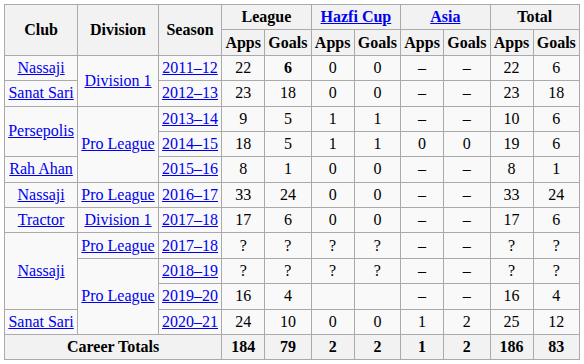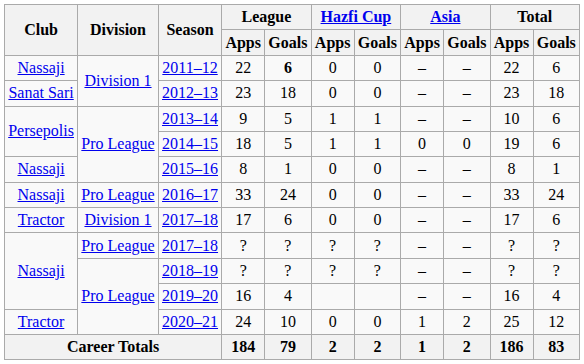 <table class="wikitable" style="text-align: center;">
 <tr>
 <th rowspan="2">Club</th>
 <th rowspan="2">Division</th>
 <th rowspan="2">Season</th>
 <th colspan="2">League</th>
 <th colspan="2"><a href='#'>Hazfi Cup</a></th>
 <th colspan="2"><a href='#'>Asia</a></th>
 <th colspan="2">Total</th>
 </tr>
 <tr>
 <th>Apps</th>
 <th>Goals</th>
 <th>Apps</th>
 <th>Goals</th>
 <th>Apps</th>
 <th>Goals</th>
 <th>Apps</th>
 <th>Goals</th>
 </tr>
 <tr>
 <td><a href='#'>Nassaji</a></td>
 <td rowspan="2"><a href='#'>Division 1</a></td>
 <td><a href='#'>2011–12</a></td>
 <td>22</td>
 <td><strong>6</strong></td>
 <td>0</td>
 <td>0</td>
 <td>–</td>
 <td>–</td>
 <td>22</td>
 <td>6</td>
 </tr>
 <tr>
 <td><a href='#'>Sanat Sari</a></td>
 <td><a href='#'>2012–13</a></td>
 <td>23</td>
 <td>18</td>
 <td>0</td>
 <td>0</td>
 <td>–</td>
 <td>–</td>
 <td>23</td>
 <td>18</td>
 </tr>
 <tr>
 <td rowspan="2"><a href='#'>Persepolis</a></td>
 <td rowspan="3"><a href='#'>Pro League</a></td>
 <td><a href='#'>2013–14</a></td>
 <td>9</td>
 <td>5</td>
 <td>1</td>
 <td>1</td>
 <td>–</td>
 <td>–</td>
 <td>10</td>
 <td>6</td>
 </tr>
 <tr>
 <td><a href='#'>2014–15</a></td>
 <td>18</td>
 <td>5</td>
 <td>1</td>
 <td>1</td>
 <td>0</td>
 <td>0</td>
 <td>19</td>
 <td>6</td>
 </tr>
 <tr>
-<td rowspan="1"><a href='#'>Rah Ahan</a></td>
+<td><a href='#'>Nassaji</a></td>
 <td><a href='#'>2015–16</a></td>
 <td>8</td>
 <td>1</td>
 <td>0</td>
 <td>0</td>
 <td>–</td>
 <td>–</td>
 <td>8</td>
 <td>1</td>
 </tr>
 <tr>
 <td><a href='#'>Nassaji</a></td>
 <td><a href='#'>Pro League</a></td>
 <td><a href='#'>2016–17</a></td>
 <td>33</td>
 <td>24</td>
 <td>0</td>
 <td>0</td>
 <td>–</td>
 <td>–</td>
 <td>33</td>
 <td>24</td>
 </tr>
 <tr>
 <td><a href='#'>Tractor</a></td>
 <td><a href='#'>Division 1</a></td>
 <td><a href='#'>2017–18</a></td>
 <td>17</td>
 <td>6</td>
 <td>0</td>
 <td>0</td>
 <td>–</td>
 <td>–</td>
 <td>17</td>
 <td>6</td>
 </tr>
 <tr>
 <td rowspan="3"><a href='#'>Nassaji</a></td>
 <td><a href='#'>Pro League</a></td>
 <td><a href='#'>2017–18</a></td>
 <td>?</td>
 <td>?</td>
 <td>?</td>
 <td>?</td>
 <td>–</td>
 <td>–</td>
 <td>?</td>
 <td>?</td>
 </tr>
 <tr>
 <td rowspan="3"><a href='#'>Pro League</a></td>
 <td><a href='#'>2018–19</a></td>
 <td>?</td>
 <td>?</td>
 <td>?</td>
 <td>?</td>
 <td>–</td>
 <td>–</td>
 <td>?</td>
 <td>?</td>
 </tr>
 <tr>
 <td><a href='#'>2019–20</a></td>
 <td>16</td>
 <td>4</td>
 <td></td>
 <td></td>
 <td>–</td>
 <td>–</td>
 <td>16</td>
 <td>4</td>
 </tr>
 <tr>
-<td><a href='#'>Sanat Sari</a></td>
+<td><a href='#'>Tractor</a></td>
 <td><a href='#'>2020–21</a></td>
 <td>24</td>
 <td>10</td>
 <td>0</td>
 <td>0</td>
 <td>1</td>
 <td>2</td>
 <td>25</td>
 <td>12</td>
 </tr>
 <tr>
 <th colspan="3">Career Totals</th>
 <th>184</th>
 <th>79</th>
 <th>2</th>
 <th>2</th>
 <th>1</th>
 <th>2</th>
 <th>186</th>
 <th>83</th>
 </tr>
 </table>
